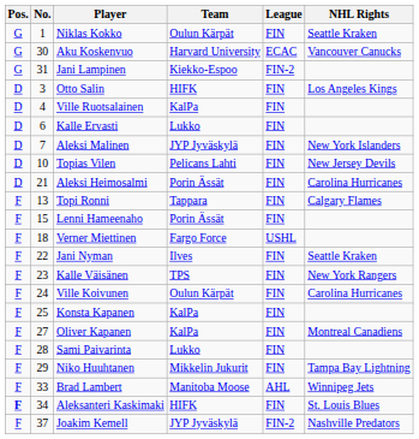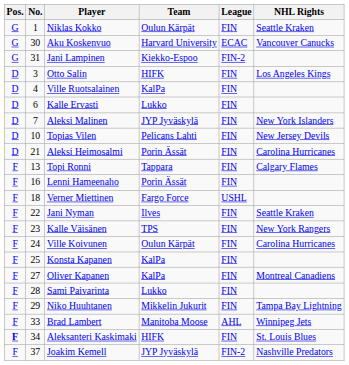 <table class="wikitable sortable">
 <tr>
 <th>Pos.</th>
 <th>No.</th>
 <th>Player</th>
 <th>Team</th>
 <th>League</th>
 <th>NHL Rights</th>
 </tr>
 <tr>
 <td style="text-align:center;"><a href='#'>G</a></td>
 <td style="text-align:center;">1</td>
 <td><a href='#'>Niklas Kokko</a></td>
 <td> <a href='#'>Oulun Kärpät</a></td>
 <td> <a href='#'>FIN</a></td>
 <td><a href='#'>Seattle Kraken</a></td>
 </tr>
 <tr>
 <td style="text-align:center;"><a href='#'>G</a></td>
 <td style="text-align:center;">30</td>
 <td><a href='#'>Aku Koskenvuo</a></td>
 <td> <a href='#'>Harvard University</a></td>
 <td> <a href='#'>ECAC</a></td>
 <td><a href='#'>Vancouver Canucks</a></td>
 </tr>
 <tr>
 <td style="text-align:center;"><a href='#'>G</a></td>
 <td style="text-align:center;">31</td>
 <td><a href='#'>Jani Lampinen</a></td>
 <td> <a href='#'>Kiekko-Espoo</a></td>
 <td> <a href='#'>FIN-2</a></td>
 <td></td>
 </tr>
 <tr>
 <td style="text-align:center;"><a href='#'>D</a></td>
 <td style="text-align:center;">3</td>
 <td><a href='#'>Otto Salin</a></td>
 <td> <a href='#'>HIFK</a></td>
 <td> <a href='#'>FIN</a></td>
 <td><a href='#'>Los Angeles Kings</a></td>
 </tr>
 <tr>
 <td style="text-align:center;"><a href='#'>D</a></td>
 <td style="text-align:center;">4</td>
 <td><a href='#'>Ville Ruotsalainen</a></td>
 <td> <a href='#'>KalPa</a></td>
 <td> <a href='#'>FIN</a></td>
 <td></td>
 </tr>
 <tr>
 <td style="text-align:center;"><a href='#'>D</a></td>
 <td style="text-align:center;">6</td>
 <td><a href='#'>Kalle Ervasti</a></td>
 <td> <a href='#'>Lukko</a></td>
 <td> <a href='#'>FIN</a></td>
 <td></td>
 </tr>
 <tr>
 <td style="text-align:center;"><a href='#'>D</a></td>
 <td style="text-align:center;">7</td>
 <td><a href='#'>Aleksi Malinen</a></td>
 <td> <a href='#'>JYP Jyväskylä</a></td>
 <td> <a href='#'>FIN</a></td>
 <td><a href='#'>New York Islanders</a></td>
 </tr>
 <tr>
 <td style="text-align:center;"><a href='#'>D</a></td>
 <td style="text-align:center;">10</td>
 <td><a href='#'>Topias Vilen</a></td>
 <td> <a href='#'>Pelicans Lahti</a></td>
 <td> <a href='#'>FIN</a></td>
 <td><a href='#'>New Jersey Devils</a></td>
 </tr>
 <tr>
 <td style="text-align:center;"><a href='#'>D</a></td>
 <td style="text-align:center;">21</td>
 <td><a href='#'>Aleksi Heimosalmi</a></td>
 <td> <a href='#'>Porin Ässät</a></td>
 <td> <a href='#'>FIN</a></td>
 <td><a href='#'>Carolina Hurricanes</a></td>
 </tr>
 <tr>
 <td style="text-align:center;"><a href='#'>F</a></td>
 <td style="text-align:center;">13</td>
 <td><a href='#'>Topi Ronni</a></td>
 <td> <a href='#'>Tappara</a></td>
 <td> <a href='#'>FIN</a></td>
 <td><a href='#'>Calgary Flames</a></td>
 </tr>
 <tr>
 <td style="text-align:center;"><a href='#'>F</a></td>
-<td style="text-align:center;">15</td>
+<td style="text-align:center;">16</td>
 <td><a href='#'>Lenni Hameenaho</a></td>
 <td> <a href='#'>Porin Ässät</a></td>
 <td> <a href='#'>FIN</a></td>
 <td></td>
 </tr>
 <tr>
 <td style="text-align:center;"><a href='#'>F</a></td>
 <td style="text-align:center;">18</td>
 <td><a href='#'>Verner Miettinen</a></td>
 <td> <a href='#'>Fargo Force</a></td>
 <td> <a href='#'>USHL</a></td>
 <td></td>
 </tr>
 <tr>
 <td style="text-align:center;"><a href='#'>F</a></td>
 <td style="text-align:center;">22</td>
 <td><a href='#'>Jani Nyman</a></td>
 <td> <a href='#'>Ilves</a></td>
 <td> <a href='#'>FIN</a></td>
 <td><a href='#'>Seattle Kraken</a></td>
 </tr>
 <tr>
 <td style="text-align:center;"><a href='#'>F</a></td>
 <td style="text-align:center;">23</td>
 <td><a href='#'>Kalle Väisänen</a></td>
 <td> <a href='#'>TPS</a></td>
 <td> <a href='#'>FIN</a></td>
 <td><a href='#'>New York Rangers</a></td>
 </tr>
 <tr>
 <td style="text-align:center;"><a href='#'>F</a></td>
 <td style="text-align:center;">24</td>
 <td><a href='#'>Ville Koivunen</a></td>
 <td> <a href='#'>Oulun Kärpät</a></td>
 <td> <a href='#'>FIN</a></td>
 <td><a href='#'>Carolina Hurricanes</a></td>
 </tr>
 <tr>
 <td style="text-align:center;"><a href='#'>F</a></td>
 <td style="text-align:center;">25</td>
 <td><a href='#'>Konsta Kapanen</a></td>
 <td> <a href='#'>KalPa</a></td>
 <td> <a href='#'>FIN</a></td>
 <td></td>
 </tr>
 <tr>
 <td style="text-align:center;"><a href='#'>F</a></td>
 <td style="text-align:center;">27</td>
 <td><a href='#'>Oliver Kapanen</a></td>
 <td> <a href='#'>KalPa</a></td>
 <td> <a href='#'>FIN</a></td>
 <td><a href='#'>Montreal Canadiens</a></td>
 </tr>
 <tr>
 <td style="text-align:center;"><a href='#'>F</a></td>
 <td style="text-align:center;">28</td>
 <td><a href='#'>Sami Paivarinta</a></td>
 <td> <a href='#'>Lukko</a></td>
 <td> <a href='#'>FIN</a></td>
 <td></td>
 </tr>
 <tr>
 <td style="text-align:center;"><a href='#'>F</a></td>
 <td style="text-align:center;">29</td>
 <td><a href='#'>Niko Huuhtanen</a></td>
 <td> <a href='#'>Mikkelin Jukurit</a></td>
 <td> <a href='#'>FIN</a></td>
 <td><a href='#'>Tampa Bay Lightning</a></td>
 </tr>
 <tr>
 <td style="text-align:center;"><a href='#'>F</a></td>
 <td style="text-align:center;">33</td>
 <td><a href='#'>Brad Lambert</a></td>
 <td> <a href='#'>Manitoba Moose</a></td>
 <td> <a href='#'>AHL</a></td>
 <td><a href='#'>Winnipeg Jets</a></td>
 </tr>
 <tr>
 <td style="text-align:center;"><strong><a href='#'>F</a></strong></td>
 <td style="text-align:center;">34</td>
 <td><a href='#'>Aleksanteri Kaskimaki</a></td>
 <td> <a href='#'>HIFK</a></td>
 <td> <a href='#'>FIN</a></td>
 <td><a href='#'>St. Louis Blues</a></td>
 </tr>
 <tr>
 <td style="text-align:center;"><a href='#'>F</a></td>
 <td style="text-align:center;">37</td>
 <td><a href='#'>Joakim Kemell</a></td>
 <td> <a href='#'>JYP Jyväskylä</a></td>
 <td> <a href='#'>FIN-2</a></td>
 <td><a href='#'>Nashville Predators</a></td>
 </tr>
 </table>
